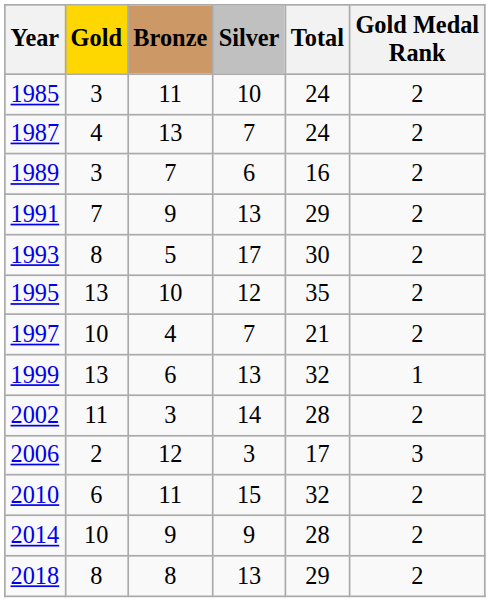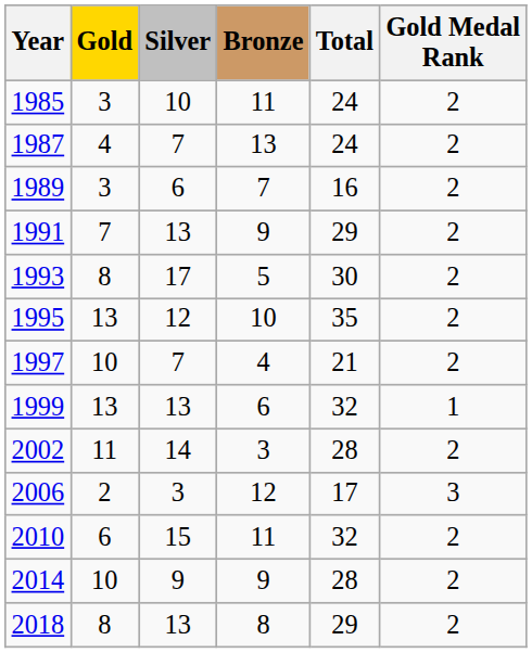 <table class="wikitable sortable" style="text-align:center; font-size:90%;">
 <tr>
 <th scope=col>Year</th>
 <th scope=col style=background-color:gold>Gold</th>
+<th scope=col style=background-color:silver>Silver</th>
 <th scope=col style=background-color:#CC9966>Bronze</th>
-<th scope=col style=background-color:silver>Silver</th>
 <th scope-col>Total</th>
 <th scope-col>Gold Medal <br> Rank</th>
 </tr>
 <tr>
 <td><a href='#'>1985</a></td>
 <td>3</td>
+<td>10</td>
 <td>11</td>
-<td>10</td>
 <td>24</td>
 <td>2</td>
 </tr>
 <tr>
 <td><a href='#'>1987</a></td>
 <td>4</td>
+<td>7</td>
 <td>13</td>
-<td>7</td>
 <td>24</td>
 <td>2</td>
 </tr>
 <tr>
 <td><a href='#'>1989</a></td>
 <td>3</td>
+<td>6</td>
 <td>7</td>
-<td>6</td>
 <td>16</td>
 <td>2</td>
 </tr>
 <tr>
 <td><a href='#'>1991</a></td>
 <td>7</td>
+<td>13</td>
 <td>9</td>
-<td>13</td>
 <td>29</td>
 <td>2</td>
 </tr>
 <tr>
 <td><a href='#'>1993</a></td>
 <td>8</td>
+<td>17</td>
 <td>5</td>
-<td>17</td>
 <td>30</td>
 <td>2</td>
 </tr>
 <tr>
 <td><a href='#'>1995</a></td>
 <td>13</td>
+<td>12</td>
 <td>10</td>
-<td>12</td>
 <td>35</td>
 <td>2</td>
 </tr>
 <tr>
 <td><a href='#'>1997</a></td>
 <td>10</td>
+<td>7</td>
 <td>4</td>
-<td>7</td>
 <td>21</td>
 <td>2</td>
 </tr>
 <tr>
 <td><a href='#'>1999</a></td>
 <td>13</td>
+<td>13</td>
 <td>6</td>
-<td>13</td>
 <td>32</td>
 <td>1</td>
 </tr>
 <tr>
 <td><a href='#'>2002</a></td>
 <td>11</td>
+<td>14</td>
 <td>3</td>
-<td>14</td>
 <td>28</td>
 <td>2</td>
 </tr>
 <tr>
 <td><a href='#'>2006</a></td>
 <td>2</td>
+<td>3</td>
 <td>12</td>
-<td>3</td>
 <td>17</td>
 <td>3</td>
 </tr>
 <tr>
 <td><a href='#'>2010</a></td>
 <td>6</td>
+<td>15</td>
 <td>11</td>
-<td>15</td>
 <td>32</td>
 <td>2</td>
 </tr>
 <tr>
 <td><a href='#'>2014</a></td>
 <td>10</td>
 <td>9</td>
 <td>9</td>
 <td>28</td>
 <td>2</td>
 </tr>
 <tr>
 <td><a href='#'>2018</a></td>
 <td>8</td>
+<td>13</td>
 <td>8</td>
-<td>13</td>
 <td>29</td>
 <td>2</td>
 </tr>
 </table>
